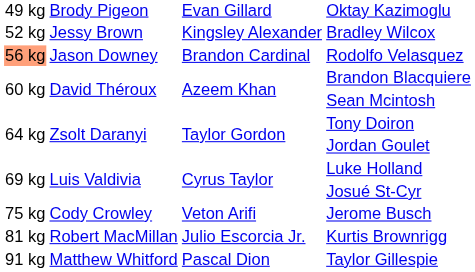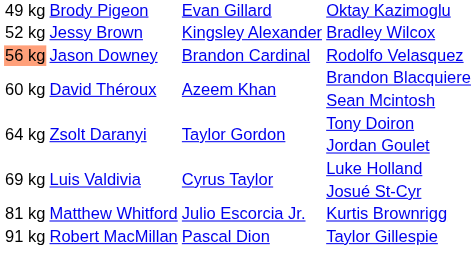 <table>
 <tr>
 <td>49 kg</td>
 <td><a href='#'>Brody Pigeon</a><br></td>
 <td><a href='#'>Evan Gillard</a><br></td>
 <td><a href='#'>Oktay Kazimoglu</a><br></td>
 </tr>
 <tr>
 <td>52 kg</td>
 <td><a href='#'>Jessy Brown</a><br></td>
 <td><a href='#'>Kingsley Alexander</a><br></td>
 <td><a href='#'>Bradley Wilcox</a><br></td>
 </tr>
 <tr>
 <td style="background: lightsalmon;">56 kg</td>
 <td><a href='#'>Jason Downey</a><br></td>
 <td><a href='#'>Brandon Cardinal</a><br></td>
 <td><a href='#'>Rodolfo Velasquez</a><br></td>
 </tr>
 <tr>
 <td rowspan=2>60 kg</td>
 <td rowspan=2><a href='#'>David Théroux</a><br></td>
 <td rowspan=2><a href='#'>Azeem Khan</a><br></td>
 <td><a href='#'>Brandon Blacquiere</a><br></td>
 </tr>
 <tr>
 <td><a href='#'>Sean Mcintosh</a><br></td>
 </tr>
 <tr>
 <td rowspan=2>64 kg</td>
 <td rowspan=2><a href='#'>Zsolt Daranyi</a><br></td>
 <td rowspan=2><a href='#'>Taylor Gordon</a><br></td>
 <td><a href='#'>Tony Doiron</a><br></td>
 </tr>
 <tr>
 <td><a href='#'>Jordan Goulet</a><br></td>
 </tr>
 <tr>
 <td rowspan=2>69 kg</td>
 <td rowspan=2><a href='#'>Luis Valdivia</a><br></td>
 <td rowspan=2><a href='#'>Cyrus Taylor</a><br></td>
 <td><a href='#'>Luke Holland</a><br></td>
 </tr>
 <tr>
 <td><a href='#'>Josué St-Cyr</a><br></td>
 </tr>
 <tr>
-<td>75 kg</td>
-<td><a href='#'>Cody Crowley</a><br></td>
-<td><a href='#'>Veton Arifi</a><br></td>
-<td><a href='#'>Jerome Busch</a><br></td>
-</tr>
-<tr>
 <td>81 kg</td>
-<td><a href='#'>Robert MacMillan</a><br></td>
+<td><a href='#'>Matthew Whitford</a><br></td>
 <td><a href='#'>Julio Escorcia Jr.</a><br></td>
 <td><a href='#'>Kurtis Brownrigg</a><br></td>
 </tr>
 <tr>
 <td>91 kg</td>
-<td><a href='#'>Matthew Whitford</a><br></td>
+<td><a href='#'>Robert MacMillan</a><br></td>
 <td><a href='#'>Pascal Dion</a><br></td>
 <td><a href='#'>Taylor Gillespie</a><br></td>
 </tr>
 </table>
